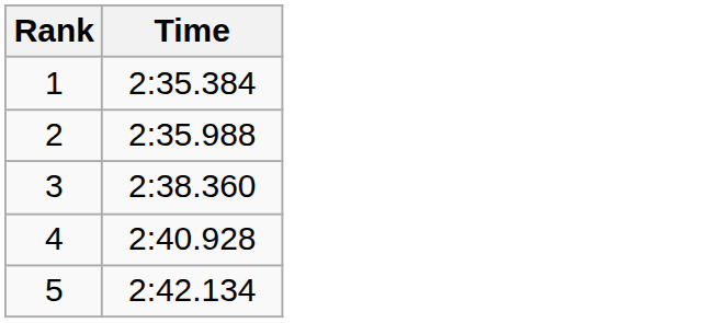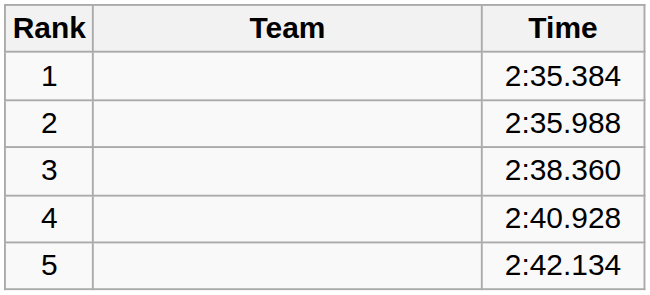 <table class=wikitable style="text-align:center">
 <tr>
 <th width=40>Rank</th>
+<th width=200>Team</th>
 <th width=80>Time</th>
 </tr>
 <tr>
 <td>1</td>
+<td align=left></td>
 <td>2:35.384</td>
 </tr>
 <tr>
 <td>2</td>
+<td align=left></td>
 <td>2:35.988</td>
 </tr>
 <tr>
 <td>3</td>
+<td align=left></td>
 <td>2:38.360</td>
 </tr>
 <tr>
 <td>4</td>
+<td align=left></td>
 <td>2:40.928</td>
 </tr>
 <tr>
 <td>5</td>
+<td align=left></td>
 <td>2:42.134</td>
 </tr>
 </table>
